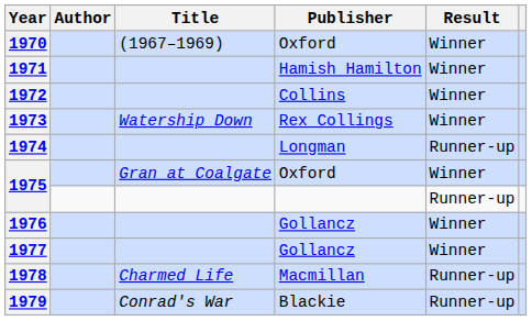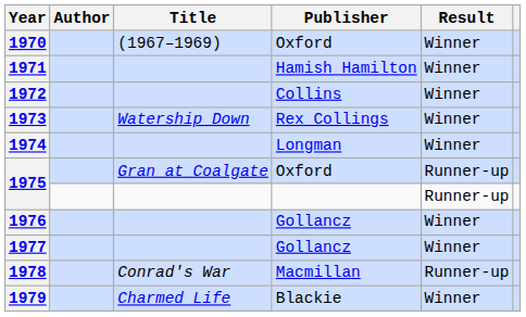 <table class="wikitable sortable mw-collapsible">
 <tr>
 <th>Year</th>
 <th>Author</th>
 <th>Title</th>
 <th>Publisher</th>
 <th>Result</th>
 <th></th>
 </tr>
 <tr style="background:#cddeff">
 <th><a href='#'>1970</a></th>
 <td></td>
 <td><em></em>  (1967–1969)</td>
 <td>Oxford</td>
 <td>Winner</td>
 <td></td>
 </tr>
 <tr style="background:#cddeff">
 <th><a href='#'>1971</a></th>
 <td></td>
 <td><em></em></td>
 <td><a href='#'>Hamish Hamilton</a></td>
 <td>Winner</td>
 <td></td>
 </tr>
 <tr style="background:#cddeff">
 <th><a href='#'>1972</a></th>
 <td></td>
 <td><em></em></td>
 <td><a href='#'>Collins</a></td>
 <td>Winner</td>
 <td></td>
 </tr>
 <tr style="background:#cddeff">
 <th><a href='#'>1973</a></th>
 <td></td>
 <td><em><a href='#'>Watership Down</a></em></td>
 <td><a href='#'>Rex Collings</a></td>
 <td>Winner</td>
 <td></td>
 </tr>
 <tr style="background:#cddeff">
 <th><a href='#'>1974</a></th>
 <td></td>
 <td><em></em></td>
 <td><a href='#'>Longman</a></td>
-<td>Runner-up</td>
+<td>Winner</td>
 <td></td>
 </tr>
 <tr style="background:#cddeff">
 <th rowspan="2"><a href='#'>1975</a></th>
 <td></td>
 <td><em><a href='#'>Gran at Coalgate</a></em></td>
 <td>Oxford</td>
-<td>Winner</td>
+<td>Runner-up</td>
 <td></td>
 </tr>
 <tr>
 <td></td>
 <td></td>
 <td></td>
 <td>Runner-up</td>
 <td></td>
 </tr>
 <tr style="background:#cddeff">
 <th><a href='#'>1976</a></th>
 <td></td>
 <td><em></em></td>
 <td><a href='#'>Gollancz</a></td>
 <td>Winner</td>
 <td></td>
 </tr>
 <tr style="background:#cddeff">
 <th><a href='#'>1977</a></th>
 <td></td>
 <td><em></em></td>
 <td><a href='#'>Gollancz</a></td>
 <td>Winner</td>
 <td></td>
 </tr>
 <tr style="background:#cddeff">
 <th><a href='#'>1978</a></th>
 <td></td>
-<td><em><a href='#'>Charmed Life</a></em></td>
+<td><em>Conrad's War</em></td>
 <td><a href='#'>Macmillan</a></td>
 <td>Runner-up</td>
 <td></td>
 </tr>
 <tr style="background:#cddeff">
 <th><a href='#'>1979</a></th>
 <td></td>
-<td><em>Conrad's War</em></td>
+<td><em><a href='#'>Charmed Life</a></em></td>
 <td>Blackie</td>
-<td>Runner-up</td>
+<td>Winner</td>
 <td></td>
 </tr>
 </table>
